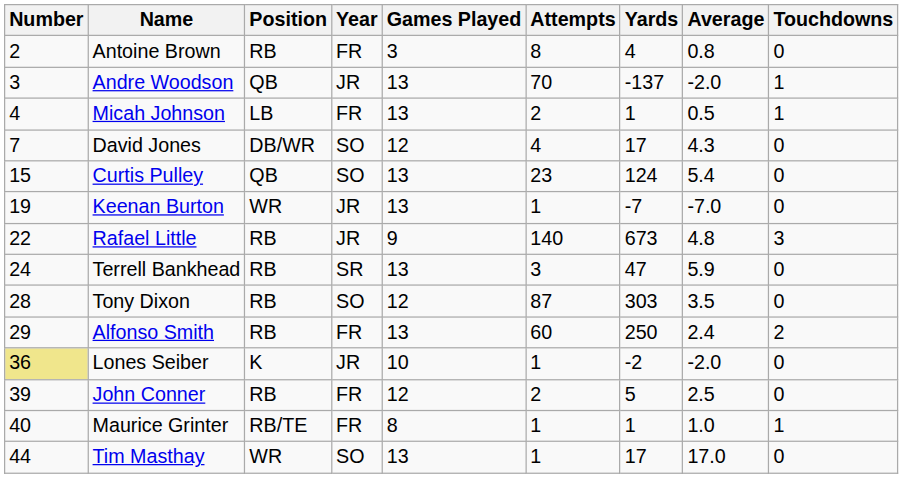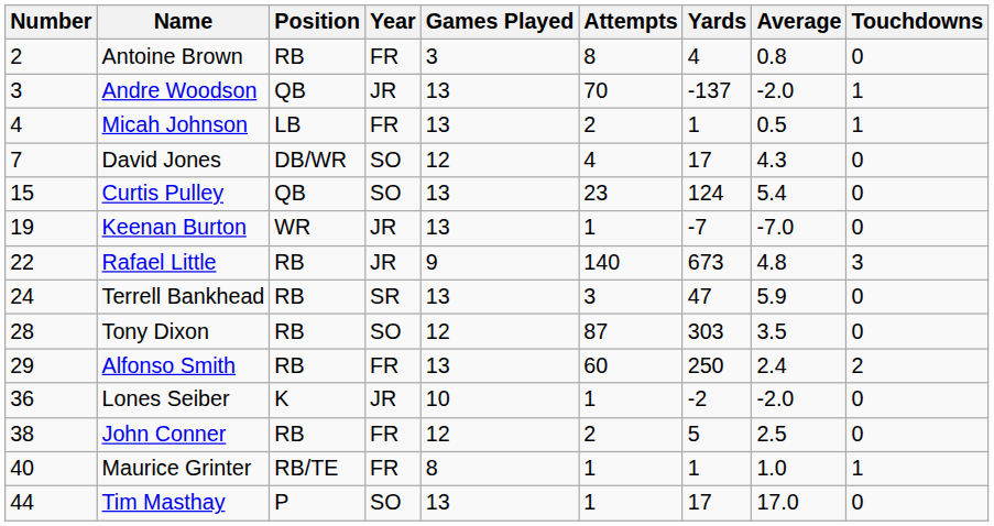 <table class="wikitable sortable mw-collapsible">
 <tr>
 <th>Number</th>
 <th>Name</th>
 <th>Position</th>
 <th>Year</th>
 <th>Games Played</th>
 <th>Attempts</th>
 <th>Yards</th>
 <th>Average</th>
 <th>Touchdowns</th>
 </tr>
 <tr>
 <td>2</td>
 <td>Antoine Brown</td>
 <td>RB</td>
 <td>FR</td>
 <td>3</td>
 <td>8</td>
 <td>4</td>
 <td>0.8</td>
 <td>0</td>
 </tr>
 <tr>
 <td>3</td>
 <td><a href='#'>Andre Woodson</a></td>
 <td>QB</td>
 <td>JR</td>
 <td>13</td>
 <td>70</td>
 <td>-137</td>
 <td>-2.0</td>
 <td>1</td>
 </tr>
 <tr>
 <td>4</td>
 <td><a href='#'>Micah Johnson</a></td>
 <td>LB</td>
 <td>FR</td>
 <td>13</td>
 <td>2</td>
 <td>1</td>
 <td>0.5</td>
 <td>1</td>
 </tr>
 <tr>
 <td>7</td>
 <td>David Jones</td>
 <td>DB/WR</td>
 <td>SO</td>
 <td>12</td>
 <td>4</td>
 <td>17</td>
 <td>4.3</td>
 <td>0</td>
 </tr>
 <tr>
 <td>15</td>
 <td><a href='#'>Curtis Pulley</a></td>
 <td>QB</td>
 <td>SO</td>
 <td>13</td>
 <td>23</td>
 <td>124</td>
 <td>5.4</td>
 <td>0</td>
 </tr>
 <tr>
 <td>19</td>
 <td><a href='#'>Keenan Burton</a></td>
 <td>WR</td>
 <td>JR</td>
 <td>13</td>
 <td>1</td>
 <td>-7</td>
 <td>-7.0</td>
 <td>0</td>
 </tr>
 <tr>
 <td>22</td>
 <td><a href='#'>Rafael Little</a></td>
 <td>RB</td>
 <td>JR</td>
 <td>9</td>
 <td>140</td>
 <td>673</td>
 <td>4.8</td>
 <td>3</td>
 </tr>
 <tr>
 <td>24</td>
 <td>Terrell Bankhead</td>
 <td>RB</td>
 <td>SR</td>
 <td>13</td>
 <td>3</td>
 <td>47</td>
 <td>5.9</td>
 <td>0</td>
 </tr>
 <tr>
 <td>28</td>
 <td>Tony Dixon</td>
 <td>RB</td>
 <td>SO</td>
 <td>12</td>
 <td>87</td>
 <td>303</td>
 <td>3.5</td>
 <td>0</td>
 </tr>
 <tr>
 <td>29</td>
 <td><a href='#'>Alfonso Smith</a></td>
 <td>RB</td>
 <td>FR</td>
 <td>13</td>
 <td>60</td>
 <td>250</td>
 <td>2.4</td>
 <td>2</td>
 </tr>
 <tr>
-<td style="background: khaki;">36</td>
+<td>36</td>
 <td>Lones Seiber</td>
 <td>K</td>
 <td>JR</td>
 <td>10</td>
 <td>1</td>
 <td>-2</td>
 <td>-2.0</td>
 <td>0</td>
 </tr>
 <tr>
-<td>39</td>
+<td>38</td>
 <td><a href='#'>John Conner</a></td>
 <td>RB</td>
 <td>FR</td>
 <td>12</td>
 <td>2</td>
 <td>5</td>
 <td>2.5</td>
 <td>0</td>
 </tr>
 <tr>
 <td>40</td>
 <td>Maurice Grinter</td>
 <td>RB/TE</td>
 <td>FR</td>
 <td>8</td>
 <td>1</td>
 <td>1</td>
 <td>1.0</td>
 <td>1</td>
 </tr>
 <tr>
 <td>44</td>
 <td><a href='#'>Tim Masthay</a></td>
-<td>WR</td>
+<td>P</td>
 <td>SO</td>
 <td>13</td>
 <td>1</td>
 <td>17</td>
 <td>17.0</td>
 <td>0</td>
 </tr>
 </table>
